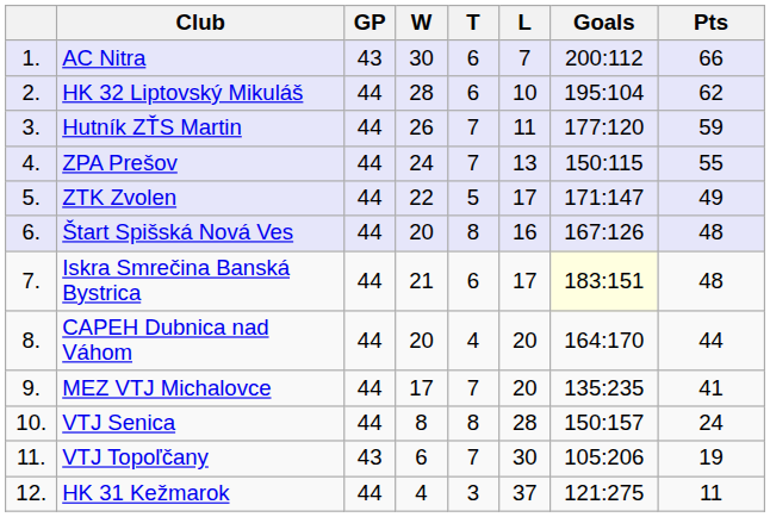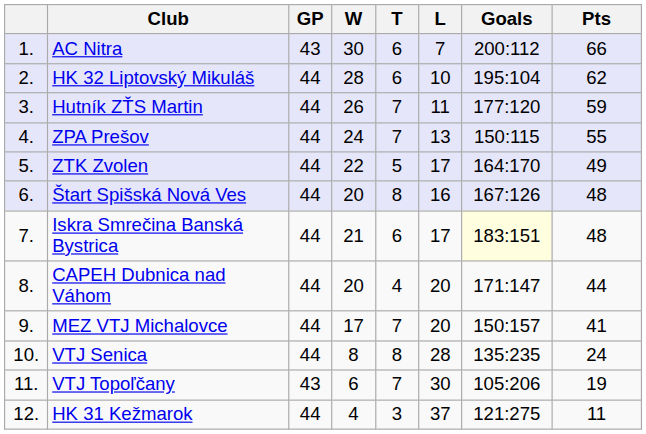 <table class="wikitable">
 <tr>
 <th width="30"></th>
 <th width="200">Club</th>
 <th width="30">GP</th>
 <th width="30">W</th>
 <th width="30">T</th>
 <th width="30">L</th>
 <th width="70">Goals</th>
 <th width="70">Pts</th>
 </tr>
 <tr bgcolor="#e6e6fa" align="center">
 <td>1.</td>
 <td align="left"><a href='#'>AC Nitra</a></td>
 <td>43</td>
 <td>30</td>
 <td>6</td>
 <td>7</td>
 <td>200:112</td>
 <td>66</td>
 </tr>
 <tr bgcolor="#e6e6fa" align="center">
 <td>2.</td>
 <td align="left"><a href='#'>HK 32 Liptovský Mikuláš</a></td>
 <td>44</td>
 <td>28</td>
 <td>6</td>
 <td>10</td>
 <td>195:104</td>
 <td>62</td>
 </tr>
 <tr bgcolor="#e6e6fa" align="center">
 <td>3.</td>
 <td align="left"><a href='#'>Hutník ZŤS Martin</a></td>
 <td>44</td>
 <td>26</td>
 <td>7</td>
 <td>11</td>
 <td>177:120</td>
 <td>59</td>
 </tr>
 <tr bgcolor="#e6e6fa" align="center">
 <td>4.</td>
 <td align="left"><a href='#'>ZPA Prešov</a></td>
 <td>44</td>
 <td>24</td>
 <td>7</td>
 <td>13</td>
 <td>150:115</td>
 <td>55</td>
 </tr>
 <tr bgcolor="#e6e6fa" align="center">
 <td>5.</td>
 <td align="left"><a href='#'>ZTK Zvolen</a></td>
 <td>44</td>
 <td>22</td>
 <td>5</td>
 <td>17</td>
-<td>171:147</td>
+<td>164:170</td>
 <td>49</td>
 </tr>
 <tr bgcolor="#e6e6fa" align="center">
 <td>6.</td>
 <td align="left"><a href='#'>Štart Spišská Nová Ves</a></td>
 <td>44</td>
 <td>20</td>
 <td>8</td>
 <td>16</td>
 <td>167:126</td>
 <td>48</td>
 </tr>
 <tr align="center">
 <td>7.</td>
 <td align="left"><a href='#'>Iskra Smrečina Banská Bystrica</a></td>
 <td>44</td>
 <td>21</td>
 <td>6</td>
 <td>17</td>
 <td style="background: lightyellow;">183:151</td>
 <td>48</td>
 </tr>
 <tr align="center">
 <td>8.</td>
 <td align="left"><a href='#'>CAPEH Dubnica nad Váhom</a></td>
 <td>44</td>
 <td>20</td>
 <td>4</td>
 <td>20</td>
-<td>164:170</td>
+<td>171:147</td>
 <td>44</td>
 </tr>
 <tr align="center">
 <td>9.</td>
 <td align="left"><a href='#'>MEZ VTJ Michalovce</a></td>
 <td>44</td>
 <td>17</td>
 <td>7</td>
 <td>20</td>
-<td>135:235</td>
+<td>150:157</td>
 <td>41</td>
 </tr>
 <tr align="center">
 <td>10.</td>
 <td align="left"><a href='#'>VTJ Senica</a></td>
 <td>44</td>
 <td>8</td>
 <td>8</td>
 <td>28</td>
-<td>150:157</td>
+<td>135:235</td>
 <td>24</td>
 </tr>
 <tr align="center">
 <td>11.</td>
 <td align="left"><a href='#'>VTJ Topoľčany</a></td>
 <td>43</td>
 <td>6</td>
 <td>7</td>
 <td>30</td>
 <td>105:206</td>
 <td>19</td>
 </tr>
 <tr align="center">
 <td>12.</td>
 <td align="left"><a href='#'>HK 31 Kežmarok</a></td>
 <td>44</td>
 <td>4</td>
 <td>3</td>
 <td>37</td>
 <td>121:275</td>
 <td>11</td>
 </tr>
 </table>
